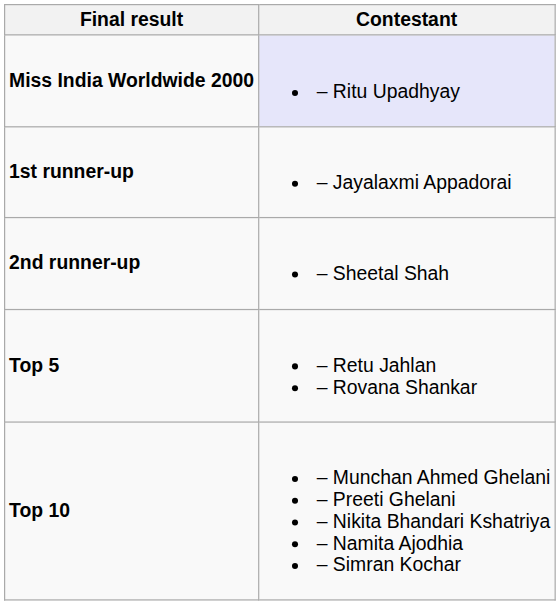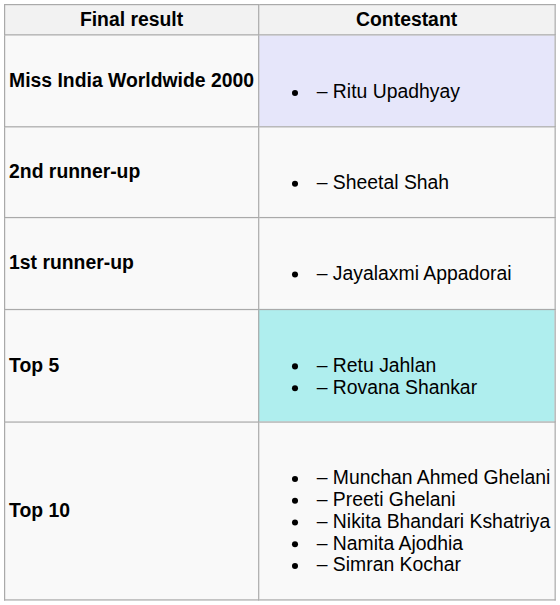 <table class="wikitable">
 <tr>
 <th>Final result</th>
 <th>Contestant</th>
 </tr>
 <tr>
 <td><strong>Miss India Worldwide 2000</strong></td>
 <td style="background: lavender;"><br><ul><li><strong></strong> – Ritu Upadhyay</li></ul></td>
 </tr>
 <tr>
+<td><strong>2nd runner-up</strong></td>
+<td><br><ul><li><strong></strong> – Sheetal Shah</li></ul></td>
+</tr>
+<tr>
 <td><strong>1st runner-up</strong></td>
 <td><br><ul><li><strong></strong> – Jayalaxmi Appadorai</li></ul></td>
 </tr>
 <tr>
-<td><strong>2nd runner-up</strong></td>
-<td><br><ul><li><strong></strong> – Sheetal Shah</li></ul></td>
-</tr>
-<tr>
 <td><strong>Top 5</strong></td>
-<td><br><ul><li><strong></strong> – Retu Jahlan</li><li><strong></strong> – Rovana Shankar</li></ul></td>
+<td style="background: paleturquoise;"><br><ul><li><strong></strong> – Retu Jahlan</li><li><strong></strong> – Rovana Shankar</li></ul></td>
 </tr>
 <tr>
 <td><strong>Top 10</strong></td>
 <td><br><ul><li><strong></strong> – Munchan Ahmed Ghelani</li><li><strong></strong> – Preeti Ghelani</li><li><strong></strong> – Nikita Bhandari Kshatriya</li><li><strong></strong> – Namita Ajodhia</li><li><strong></strong> – Simran Kochar</li></ul></td>
 </tr>
 </table>
